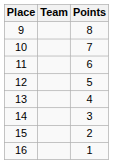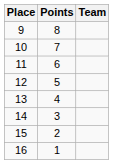 <table class="wikitable" style="text-align:center;padding-bottom:0">
 <tr>
 <th>Place</th>
+<th>Points</th>
 <th>Team</th>
-<th>Points</th>
 </tr>
 <tr>
 <td>9</td>
+<td>8</td>
 <td align=left></td>
-<td>8</td>
 </tr>
 <tr>
 <td>10</td>
+<td>7</td>
 <td align=left></td>
-<td>7</td>
 </tr>
 <tr>
 <td>11</td>
+<td>6</td>
 <td align=left></td>
-<td>6</td>
 </tr>
 <tr>
 <td>12</td>
+<td>5</td>
 <td align=left></td>
-<td>5</td>
 </tr>
 <tr>
 <td>13</td>
+<td>4</td>
 <td align=left></td>
-<td>4</td>
 </tr>
 <tr>
 <td>14</td>
+<td>3</td>
 <td align=left></td>
-<td>3</td>
 </tr>
 <tr>
 <td>15</td>
+<td>2</td>
 <td align=left></td>
-<td>2</td>
 </tr>
 <tr>
 <td>16</td>
+<td>1</td>
 <td align=left></td>
-<td>1</td>
 </tr>
 </table>
